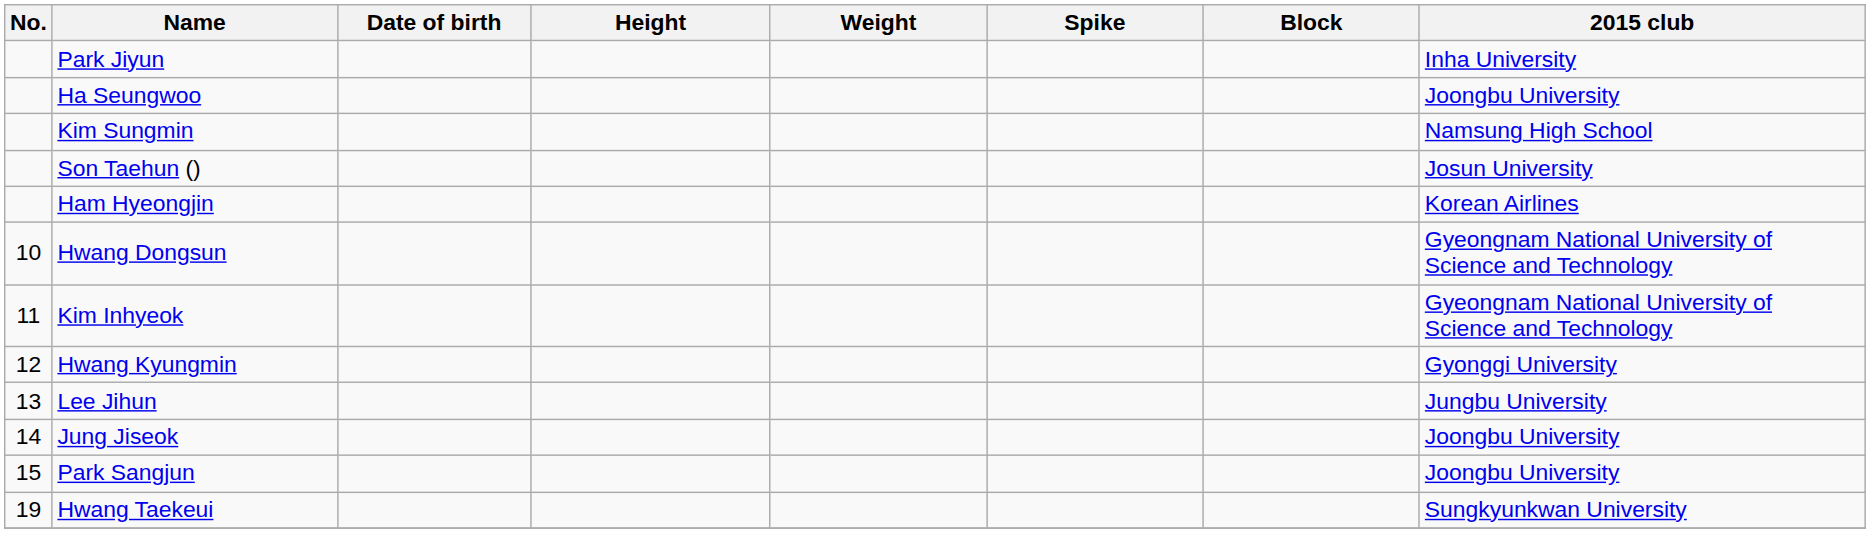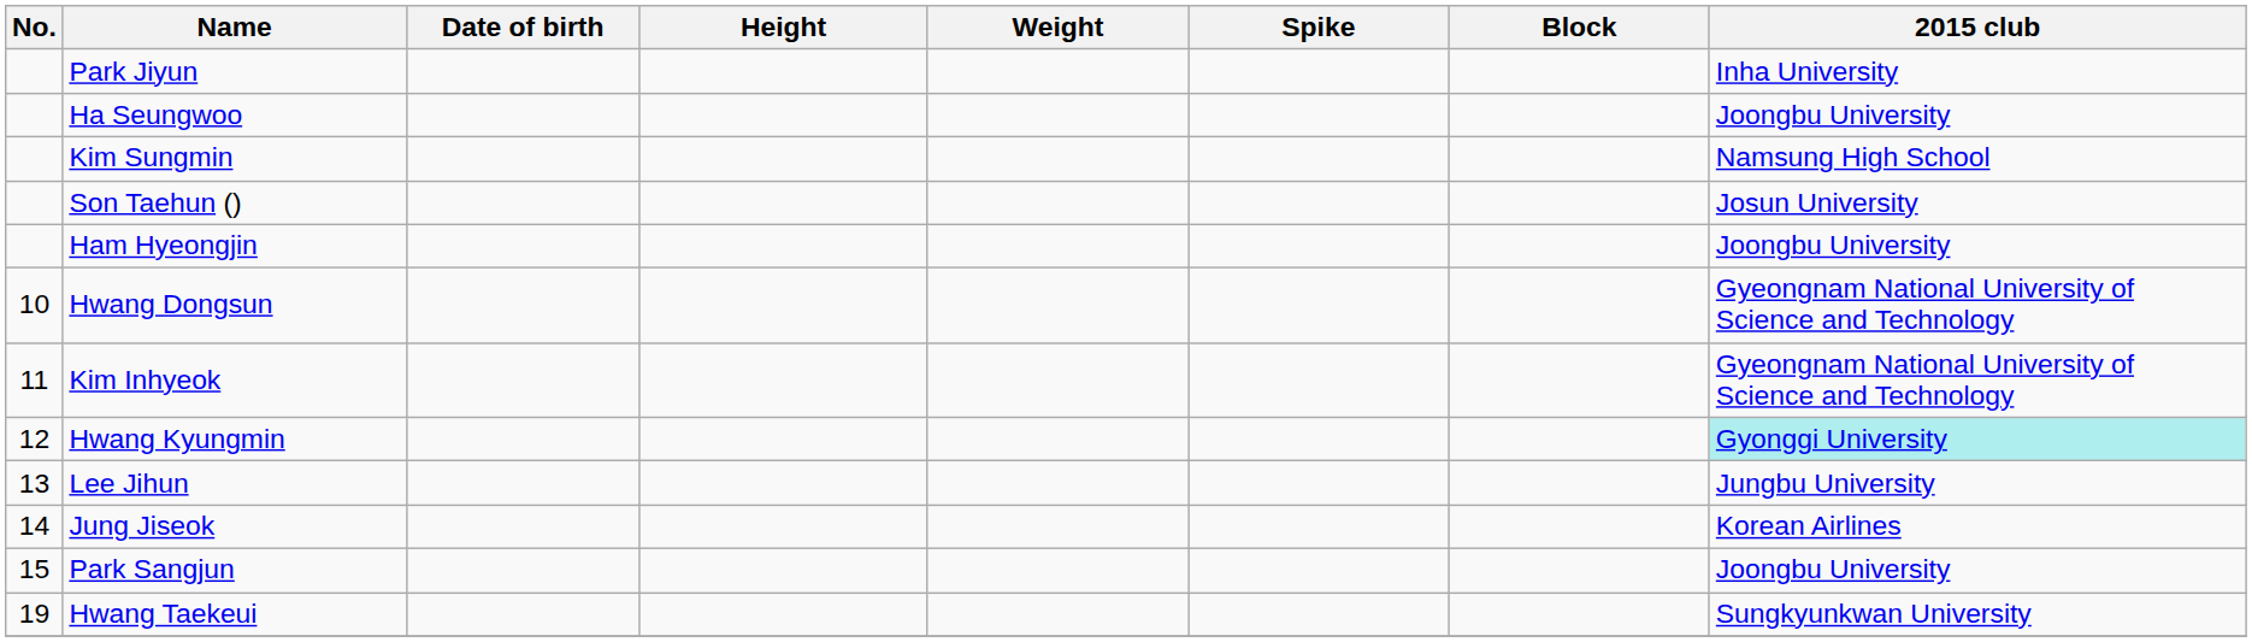 <table class="wikitable sortable" style="font-size:100%; text-align:center;">
 <tr>
 <th>No.</th>
 <th style="width:12em">Name</th>
 <th style="width:8em">Date of birth</th>
 <th style="width:10em">Height</th>
 <th style="width:9em">Weight</th>
 <th style="width:9em">Spike</th>
 <th style="width:9em">Block</th>
 <th style="width:19em">2015 club</th>
 </tr>
 <tr>
 <td></td>
 <td align=left><a href='#'>Park Jiyun</a></td>
 <td align=right></td>
 <td></td>
 <td></td>
 <td></td>
 <td></td>
 <td align=left> <a href='#'>Inha University</a></td>
 </tr>
 <tr>
 <td></td>
 <td align=left><a href='#'>Ha Seungwoo</a></td>
 <td align=right></td>
 <td></td>
 <td></td>
 <td></td>
 <td></td>
 <td align=left> <a href='#'>Joongbu University</a></td>
 </tr>
 <tr>
 <td></td>
 <td align=left><a href='#'>Kim Sungmin</a></td>
 <td align=right></td>
 <td></td>
 <td></td>
 <td></td>
 <td></td>
 <td align=left> <a href='#'>Namsung High School</a></td>
 </tr>
 <tr>
 <td></td>
 <td align=left><a href='#'>Son Taehun</a> ()</td>
 <td align=right></td>
 <td></td>
 <td></td>
 <td></td>
 <td></td>
 <td align=left> <a href='#'>Josun University</a></td>
 </tr>
 <tr>
 <td></td>
 <td align=left><a href='#'>Ham Hyeongjin</a></td>
 <td align=right></td>
 <td></td>
 <td></td>
 <td></td>
 <td></td>
-<td align=left> <a href='#'>Korean Airlines</a></td>
+<td align=left> <a href='#'>Joongbu University</a></td>
 </tr>
 <tr>
 <td>10</td>
 <td align=left><a href='#'>Hwang Dongsun</a></td>
 <td align=right></td>
 <td></td>
 <td></td>
 <td></td>
 <td></td>
 <td align=left> <a href='#'>Gyeongnam National University of Science and Technology</a></td>
 </tr>
 <tr>
 <td>11</td>
 <td align=left><a href='#'>Kim Inhyeok</a></td>
 <td align=right></td>
 <td></td>
 <td></td>
 <td></td>
 <td></td>
 <td align=left> <a href='#'>Gyeongnam National University of Science and Technology</a></td>
 </tr>
 <tr>
 <td>12</td>
 <td align=left><a href='#'>Hwang Kyungmin</a></td>
 <td align=right></td>
 <td></td>
 <td></td>
 <td></td>
 <td></td>
-<td align=left> <a href='#'>Gyonggi University</a></td>
+<td align=left style="background: paleturquoise;"> <a href='#'>Gyonggi University</a></td>
 </tr>
 <tr>
 <td>13</td>
 <td align=left><a href='#'>Lee Jihun</a></td>
 <td align=right></td>
 <td></td>
 <td></td>
 <td></td>
 <td></td>
 <td align=left> <a href='#'>Jungbu University</a></td>
 </tr>
 <tr>
 <td>14</td>
 <td align=left><a href='#'>Jung Jiseok</a></td>
 <td align=right></td>
 <td></td>
 <td></td>
 <td></td>
 <td></td>
-<td align=left> <a href='#'>Joongbu University</a></td>
+<td align=left> <a href='#'>Korean Airlines</a></td>
 </tr>
 <tr>
 <td>15</td>
 <td align=left><a href='#'>Park Sangjun</a></td>
 <td align=right></td>
 <td></td>
 <td></td>
 <td></td>
 <td></td>
 <td align=left> <a href='#'>Joongbu University</a></td>
 </tr>
 <tr>
 <td>19</td>
 <td align=left><a href='#'>Hwang Taekeui</a></td>
 <td align=right></td>
 <td></td>
 <td></td>
 <td></td>
 <td></td>
 <td align=left> <a href='#'>Sungkyunkwan University</a></td>
 </tr>
 <tr>
 </tr>
 </table>
